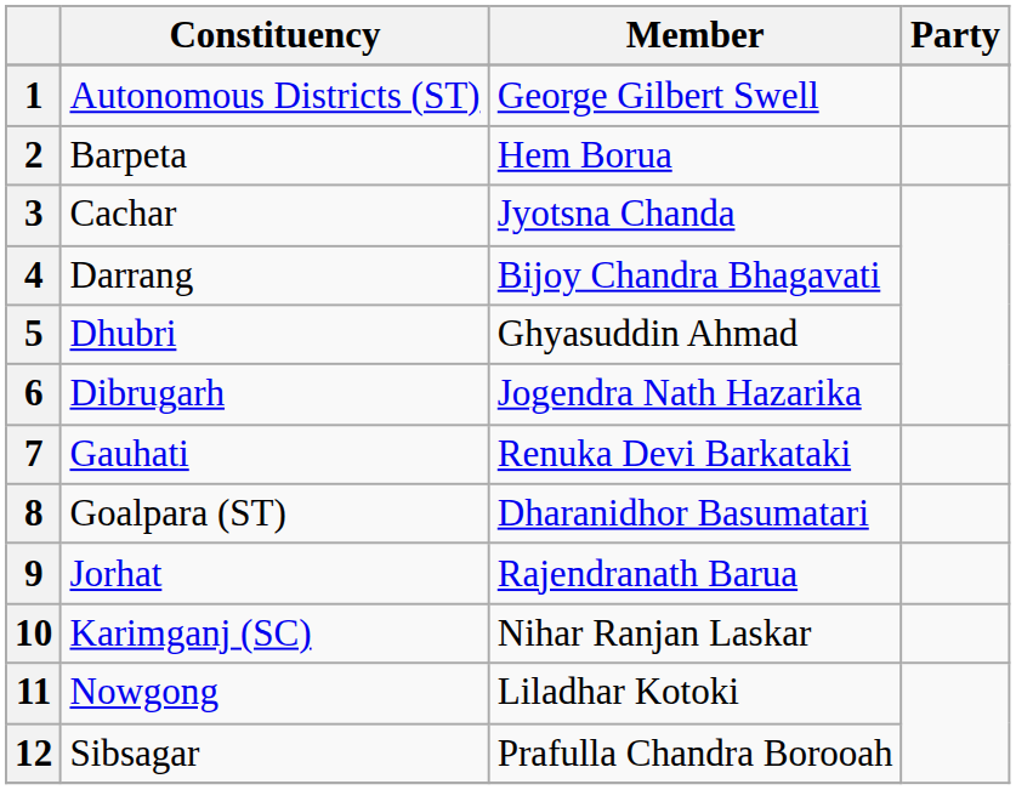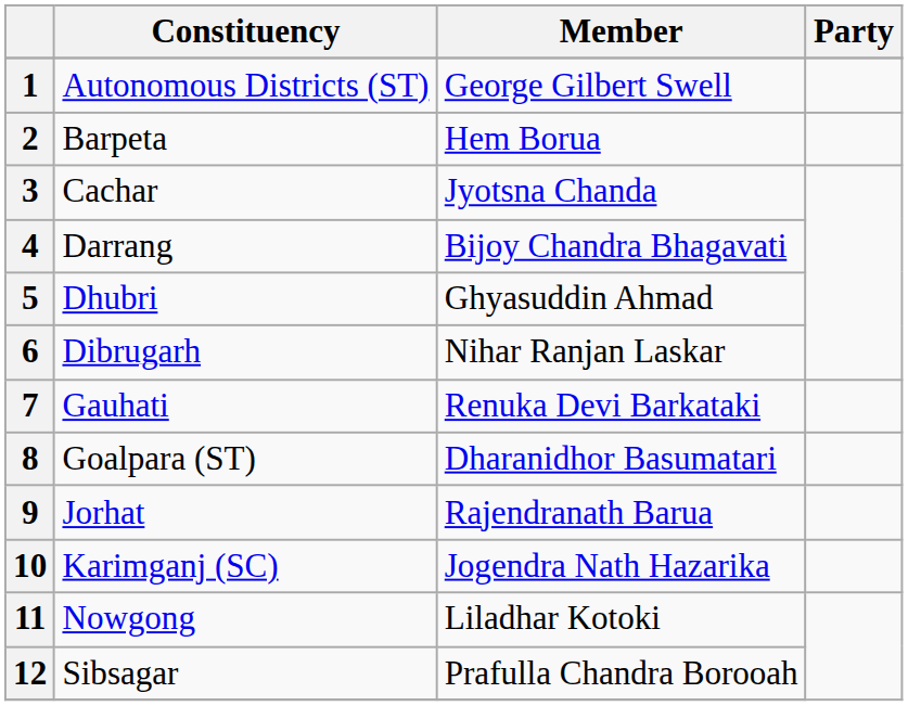 <table class="wikitable sortable">
 <tr>
 <th></th>
 <th>Constituency</th>
 <th>Member</th>
 <th colspan=2>Party</th>
 </tr>
 <tr>
 </tr>
 <tr>
 <th>1</th>
 <td><a href='#'>Autonomous Districts (ST)</a></td>
 <td><a href='#'>George Gilbert Swell</a></td>
 <td></td>
 </tr>
 <tr>
 <th>2</th>
 <td>Barpeta</td>
 <td><a href='#'>Hem Borua</a></td>
 <td></td>
 </tr>
 <tr>
 <th>3</th>
 <td>Cachar</td>
 <td><a href='#'>Jyotsna Chanda</a></td>
 </tr>
 <tr>
 <th>4</th>
 <td>Darrang</td>
 <td><a href='#'>Bijoy Chandra Bhagavati</a></td>
 </tr>
 <tr>
 <th>5</th>
 <td><a href='#'>Dhubri</a></td>
 <td>Ghyasuddin Ahmad</td>
 </tr>
 <tr>
 <th>6</th>
 <td><a href='#'>Dibrugarh</a></td>
-<td><a href='#'>Jogendra Nath Hazarika</a></td>
+<td>Nihar Ranjan Laskar</td>
 </tr>
 <tr>
 <th>7</th>
 <td><a href='#'>Gauhati</a></td>
 <td><a href='#'>Renuka Devi Barkataki</a></td>
 <td></td>
 </tr>
 <tr>
 <th>8</th>
 <td>Goalpara (ST)</td>
 <td><a href='#'>Dharanidhor Basumatari</a></td>
 <td></td>
 </tr>
 <tr>
 <th>9</th>
 <td><a href='#'>Jorhat</a></td>
 <td><a href='#'>Rajendranath Barua</a></td>
 <td></td>
 </tr>
 <tr>
 <th>10</th>
 <td><a href='#'>Karimganj (SC)</a></td>
-<td>Nihar Ranjan Laskar</td>
+<td><a href='#'>Jogendra Nath Hazarika</a></td>
 <td></td>
 </tr>
 <tr>
 <th>11</th>
 <td><a href='#'>Nowgong</a></td>
 <td>Liladhar Kotoki</td>
 </tr>
 <tr>
 <th>12</th>
 <td>Sibsagar</td>
 <td>Prafulla Chandra Borooah</td>
 </tr>
 <tr>
 </tr>
 </table>
